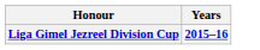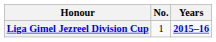 <table class="wikitable plainrowheaders">
 <tr>
 <th scope=col>Honour</th>
+<th scope=col>No.</th>
 <th scope=col>Years</th>
 </tr>
 <tr>
 <th scope=row><a href='#'>Liga Gimel Jezreel Division Cup</a></th>
+<td align=center>1</td>
 <td><strong><a href='#'>2015–16</a></strong></td>
 </tr>
 </table>
